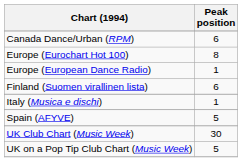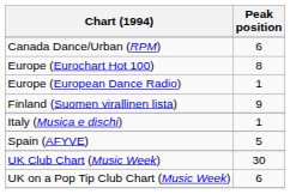 <table class="wikitable sortable">
 <tr>
 <th>Chart (1994)</th>
 <th align="center">Peak<br>position</th>
 </tr>
 <tr>
 </tr>
 <tr>
 </tr>
 <tr>
 <td>Canada Dance/Urban (<em><a href='#'>RPM</a></em>)</td>
 <td align="center">6</td>
 </tr>
 <tr>
 <td>Europe (<a href='#'>Eurochart Hot 100</a>)</td>
 <td align="center">8</td>
 </tr>
 <tr>
 <td>Europe (<a href='#'>European Dance Radio</a>)</td>
 <td align="center">1</td>
 </tr>
 <tr>
 <td>Finland (<a href='#'>Suomen virallinen lista</a>)</td>
-<td align="center">6</td>
+<td align="center">9</td>
 </tr>
 <tr>
 </tr>
 <tr>
 </tr>
 <tr>
 <td>Italy (<em><a href='#'>Musica e dischi</a></em>)</td>
 <td align="center">1</td>
 </tr>
 <tr>
 </tr>
 <tr>
 </tr>
 <tr>
 </tr>
 <tr>
 <td>Spain (<a href='#'>AFYVE</a>)</td>
 <td align="center">5</td>
 </tr>
 <tr>
 </tr>
 <tr>
 </tr>
 <tr>
 </tr>
 <tr>
 </tr>
 <tr>
 <td><a href='#'>UK Club Chart</a> (<em><a href='#'>Music Week</a></em>)</td>
 <td align="center">30</td>
 </tr>
 <tr>
 <td>UK on a Pop Tip Club Chart (<em><a href='#'>Music Week</a></em>)</td>
-<td align="center">5</td>
+<td align="center">6</td>
 </tr>
 <tr>
 </tr>
 </table>
